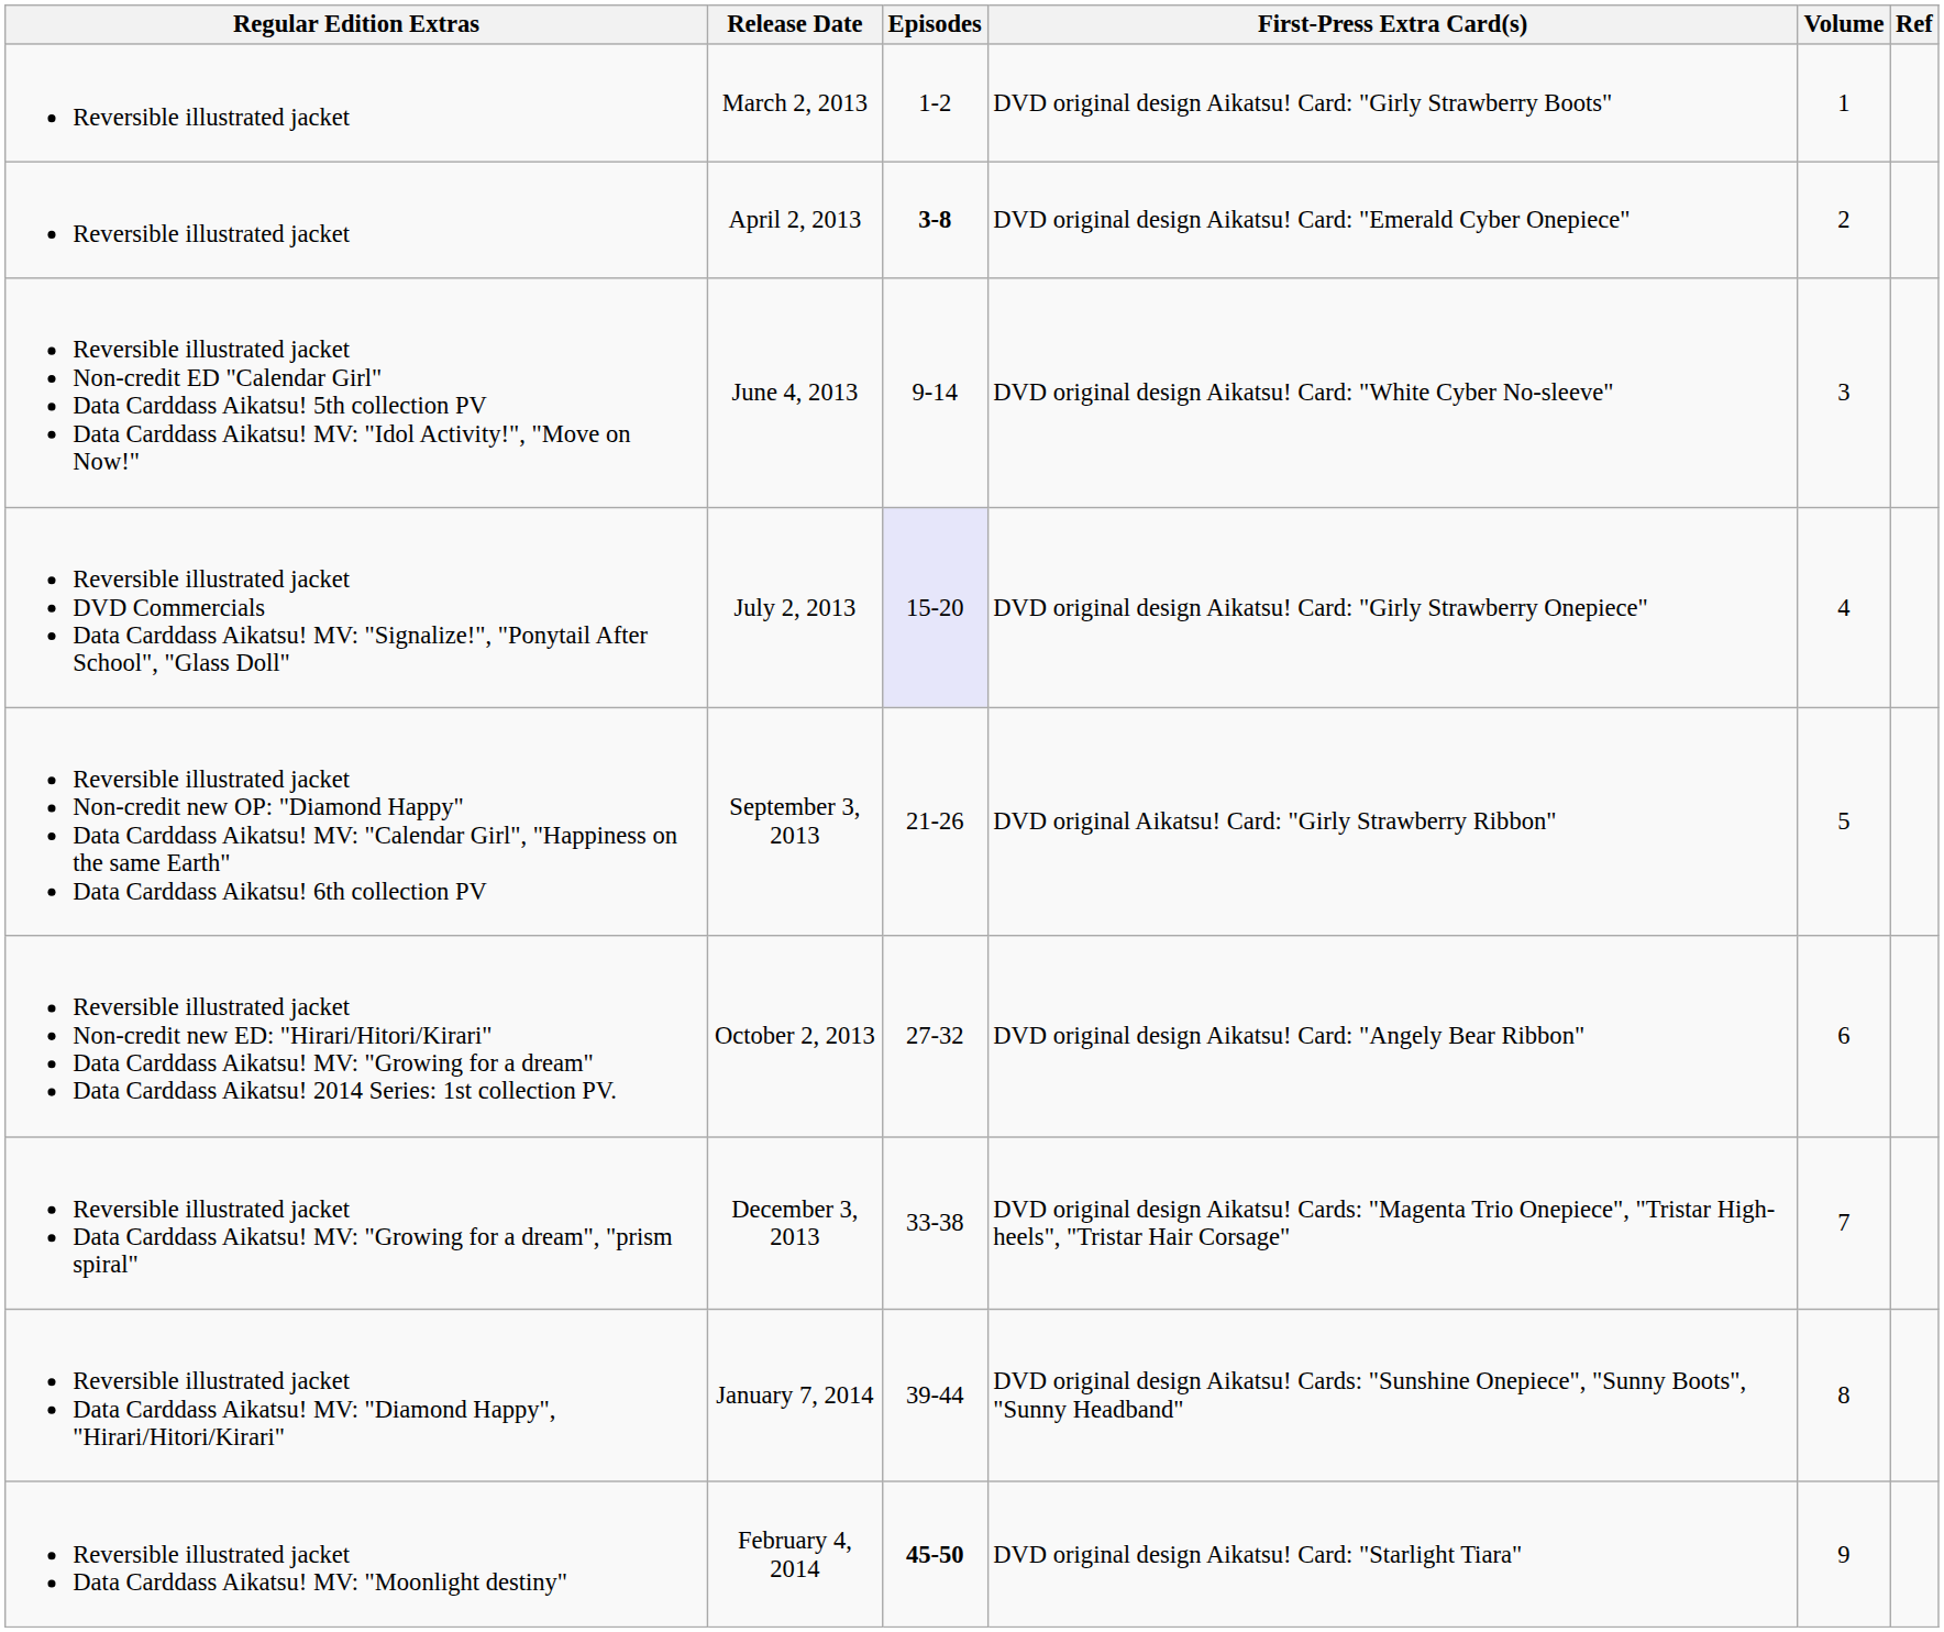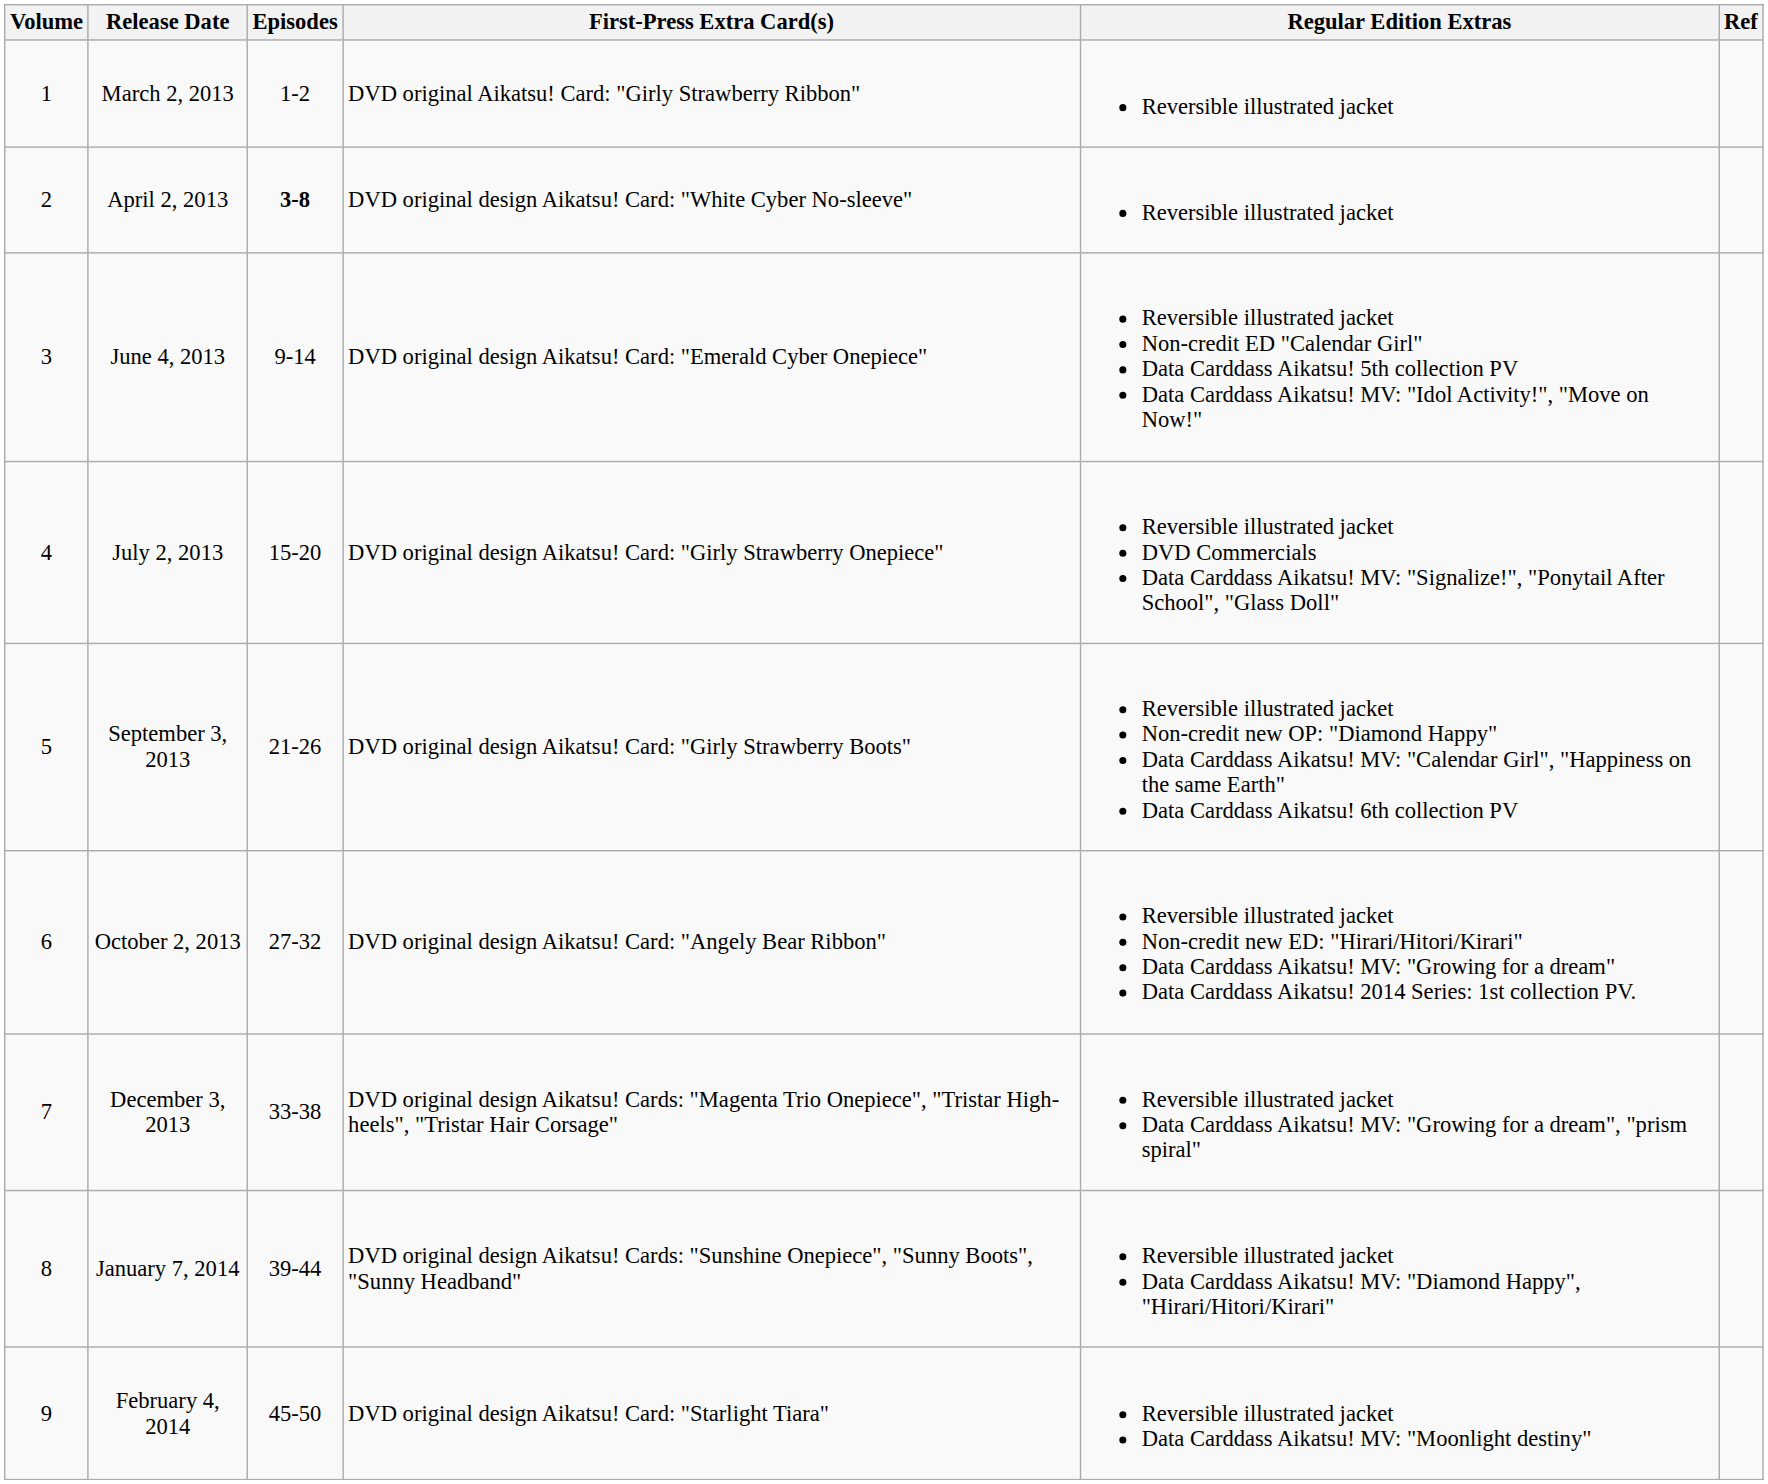 <table class="wikitable">
 <tr>
-<th>Regular Edition Extras</th>
+<th>Volume</th>
 <th>Release Date</th>
 <th>Episodes</th>
 <th>First-Press Extra Card(s)</th>
-<th>Volume</th>
+<th>Regular Edition Extras</th>
 <th>Ref</th>
 </tr>
 <tr>
-<td><br><ul><li>Reversible illustrated jacket</li></ul></td>
+<td align=center>1</td>
 <td align=center>March 2, 2013</td>
 <td align=center>1-2</td>
-<td>DVD original design Aikatsu! Card: "Girly Strawberry Boots"</td>
-<td align=center>1</td>
+<td>DVD original Aikatsu! Card: "Girly Strawberry Ribbon"</td>
+<td><br><ul><li>Reversible illustrated jacket</li></ul></td>
 <td></td>
 </tr>
 <tr>
-<td><br><ul><li>Reversible illustrated jacket</li></ul></td>
+<td align=center>2</td>
 <td align=center>April 2, 2013</td>
 <td align=center><strong>3-8</strong></td>
-<td>DVD original design Aikatsu! Card: "Emerald Cyber Onepiece"</td>
-<td align=center>2</td>
+<td>DVD original design Aikatsu! Card: "White Cyber No-sleeve"</td>
+<td><br><ul><li>Reversible illustrated jacket</li></ul></td>
 <td></td>
 </tr>
 <tr>
-<td><br><ul><li>Reversible illustrated jacket</li><li>Non-credit ED "Calendar Girl"</li><li>Data Carddass Aikatsu! 5th collection PV</li><li>Data Carddass Aikatsu! MV: "Idol Activity!", "Move on Now!"</li></ul></td>
+<td align=center>3</td>
 <td align=center>June 4, 2013</td>
 <td align=center>9-14</td>
-<td>DVD original design Aikatsu! Card: "White Cyber No-sleeve"</td>
-<td align=center>3</td>
+<td>DVD original design Aikatsu! Card: "Emerald Cyber Onepiece"</td>
+<td><br><ul><li>Reversible illustrated jacket</li><li>Non-credit ED "Calendar Girl"</li><li>Data Carddass Aikatsu! 5th collection PV</li><li>Data Carddass Aikatsu! MV: "Idol Activity!", "Move on Now!"</li></ul></td>
 <td></td>
 </tr>
 <tr>
+<td align=center>4</td>
+<td align=center>July 2, 2013</td>
+<td align=center>15-20</td>
+<td>DVD original design Aikatsu! Card: "Girly Strawberry Onepiece"</td>
 <td><br><ul><li>Reversible illustrated jacket</li><li>DVD Commercials</li><li>Data Carddass Aikatsu! MV: "Signalize!", "Ponytail After School", "Glass Doll"</li></ul></td>
-<td align=center>July 2, 2013</td>
-<td align=center style="background: lavender;">15-20</td>
-<td>DVD original design Aikatsu! Card: "Girly Strawberry Onepiece"</td>
-<td align=center>4</td>
 <td></td>
 </tr>
 <tr>
-<td><br><ul><li>Reversible illustrated jacket</li><li>Non-credit new OP: "Diamond Happy"</li><li>Data Carddass Aikatsu! MV: "Calendar Girl", "Happiness on the same Earth"</li><li>Data Carddass Aikatsu! 6th collection PV</li></ul></td>
+<td align=center>5</td>
 <td align=center>September 3, 2013</td>
 <td align=center>21-26</td>
-<td>DVD original Aikatsu! Card: "Girly Strawberry Ribbon"</td>
-<td align=center>5</td>
+<td>DVD original design Aikatsu! Card: "Girly Strawberry Boots"</td>
+<td><br><ul><li>Reversible illustrated jacket</li><li>Non-credit new OP: "Diamond Happy"</li><li>Data Carddass Aikatsu! MV: "Calendar Girl", "Happiness on the same Earth"</li><li>Data Carddass Aikatsu! 6th collection PV</li></ul></td>
 <td></td>
 </tr>
 <tr>
-<td><br><ul><li>Reversible illustrated jacket</li><li>Non-credit new ED: "Hirari/Hitori/Kirari"</li><li>Data Carddass Aikatsu! MV: "Growing for a dream"</li><li>Data Carddass Aikatsu! 2014 Series: 1st collection PV.</li></ul></td>
+<td align=center>6</td>
 <td align=center>October 2, 2013</td>
 <td align=center>27-32</td>
 <td>DVD original design Aikatsu! Card: "Angely Bear Ribbon"</td>
-<td align=center>6</td>
+<td><br><ul><li>Reversible illustrated jacket</li><li>Non-credit new ED: "Hirari/Hitori/Kirari"</li><li>Data Carddass Aikatsu! MV: "Growing for a dream"</li><li>Data Carddass Aikatsu! 2014 Series: 1st collection PV.</li></ul></td>
 <td></td>
 </tr>
 <tr>
-<td><br><ul><li>Reversible illustrated jacket</li><li>Data Carddass Aikatsu! MV: "Growing for a dream", "prism spiral"</li></ul></td>
+<td align=center>7</td>
 <td align=center>December 3, 2013</td>
 <td align=center>33-38</td>
 <td>DVD original design Aikatsu! Cards: "Magenta Trio Onepiece", "Tristar High-heels", "Tristar Hair Corsage"</td>
-<td align=center>7</td>
+<td><br><ul><li>Reversible illustrated jacket</li><li>Data Carddass Aikatsu! MV: "Growing for a dream", "prism spiral"</li></ul></td>
 <td></td>
 </tr>
 <tr>
-<td><br><ul><li>Reversible illustrated jacket</li><li>Data Carddass Aikatsu! MV: "Diamond Happy", "Hirari/Hitori/Kirari"</li></ul></td>
+<td align=center>8</td>
 <td align=center>January 7, 2014</td>
 <td align=center>39-44</td>
 <td>DVD original design Aikatsu! Cards: "Sunshine Onepiece", "Sunny Boots", "Sunny Headband"</td>
-<td align=center>8</td>
+<td><br><ul><li>Reversible illustrated jacket</li><li>Data Carddass Aikatsu! MV: "Diamond Happy", "Hirari/Hitori/Kirari"</li></ul></td>
 <td></td>
 </tr>
 <tr>
+<td align=center>9</td>
+<td align=center>February 4, 2014</td>
+<td align=center>45-50</td>
+<td>DVD original design Aikatsu! Card: "Starlight Tiara"</td>
 <td><br><ul><li>Reversible illustrated jacket</li><li>Data Carddass Aikatsu! MV: "Moonlight destiny"</li></ul></td>
-<td align=center>February 4, 2014</td>
-<td align=center><strong>45-50</strong></td>
-<td>DVD original design Aikatsu! Card: "Starlight Tiara"</td>
-<td align=center>9</td>
 <td></td>
 </tr>
 </table>
